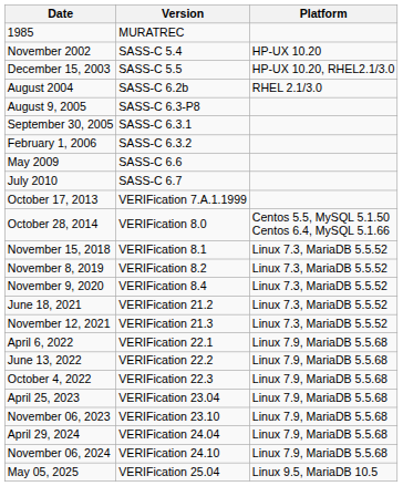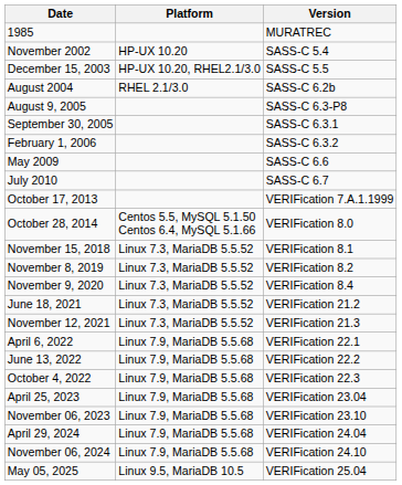 <table class="wikitable">
 <tr>
 <th>Date</th>
+<th>Platform</th>
 <th>Version</th>
-<th>Platform</th>
 </tr>
 <tr>
 <td>1985</td>
+<td></td>
 <td>MURATREC</td>
-<td></td>
 </tr>
 <tr>
 <td>November 2002</td>
+<td>HP-UX 10.20</td>
 <td>SASS-C 5.4</td>
-<td>HP-UX 10.20</td>
 </tr>
 <tr>
 <td>December 15, 2003</td>
+<td>HP-UX 10.20, RHEL2.1/3.0</td>
 <td>SASS-C 5.5</td>
-<td>HP-UX 10.20, RHEL2.1/3.0</td>
 </tr>
 <tr>
 <td>August 2004</td>
+<td>RHEL 2.1/3.0</td>
 <td>SASS-C 6.2b</td>
-<td>RHEL 2.1/3.0</td>
 </tr>
 <tr>
 <td>August 9, 2005</td>
+<td></td>
 <td>SASS-C 6.3-P8</td>
-<td></td>
 </tr>
 <tr>
 <td>September 30, 2005</td>
+<td></td>
 <td>SASS-C 6.3.1</td>
-<td></td>
 </tr>
 <tr>
 <td>February 1, 2006</td>
+<td></td>
 <td>SASS-C 6.3.2</td>
-<td></td>
 </tr>
 <tr>
 <td>May 2009</td>
+<td></td>
 <td>SASS-C 6.6</td>
-<td></td>
 </tr>
 <tr>
 <td>July 2010</td>
+<td></td>
 <td>SASS-C 6.7</td>
-<td></td>
 </tr>
 <tr>
 <td>October 17, 2013</td>
+<td></td>
 <td>VERIFication 7.A.1.1999</td>
-<td></td>
 </tr>
 <tr>
 <td>October 28, 2014</td>
+<td>Centos 5.5, MySQL 5.1.50<br>Centos 6.4, MySQL 5.1.66</td>
 <td>VERIFication 8.0</td>
-<td>Centos 5.5, MySQL 5.1.50<br>Centos 6.4, MySQL 5.1.66</td>
 </tr>
 <tr>
 <td>November 15, 2018</td>
+<td>Linux 7.3, MariaDB 5.5.52</td>
 <td>VERIFication 8.1</td>
-<td>Linux 7.3, MariaDB 5.5.52</td>
 </tr>
 <tr>
 <td>November 8, 2019</td>
+<td>Linux 7.3, MariaDB 5.5.52</td>
 <td>VERIFication 8.2</td>
-<td>Linux 7.3, MariaDB 5.5.52</td>
 </tr>
 <tr>
 <td>November 9, 2020</td>
+<td>Linux 7.3, MariaDB 5.5.52</td>
 <td>VERIFication 8.4</td>
-<td>Linux 7.3, MariaDB 5.5.52</td>
 </tr>
 <tr>
 <td>June 18, 2021</td>
+<td>Linux 7.3, MariaDB 5.5.52</td>
 <td>VERIFication 21.2</td>
-<td>Linux 7.3, MariaDB 5.5.52</td>
 </tr>
 <tr>
 <td>November 12, 2021</td>
+<td>Linux 7.3, MariaDB 5.5.52</td>
 <td>VERIFication 21.3</td>
-<td>Linux 7.3, MariaDB 5.5.52</td>
 </tr>
 <tr>
 <td>April 6, 2022</td>
+<td>Linux 7.9, MariaDB 5.5.68</td>
 <td>VERIFication 22.1</td>
-<td>Linux 7.9, MariaDB 5.5.68</td>
 </tr>
 <tr>
 <td>June 13, 2022</td>
+<td>Linux 7.9, MariaDB 5.5.68</td>
 <td>VERIFication 22.2</td>
-<td>Linux 7.9, MariaDB 5.5.68</td>
 </tr>
 <tr>
 <td>October 4, 2022</td>
+<td>Linux 7.9, MariaDB 5.5.68</td>
 <td>VERIFication 22.3</td>
-<td>Linux 7.9, MariaDB 5.5.68</td>
 </tr>
 <tr>
 <td>April 25, 2023</td>
+<td>Linux 7.9, MariaDB 5.5.68</td>
 <td>VERIFication 23.04</td>
-<td>Linux 7.9, MariaDB 5.5.68</td>
 </tr>
 <tr>
 <td>November 06, 2023</td>
+<td>Linux 7.9, MariaDB 5.5.68</td>
 <td>VERIFication 23.10</td>
-<td>Linux 7.9, MariaDB 5.5.68</td>
 </tr>
 <tr>
 <td>April 29, 2024</td>
+<td>Linux 7.9, MariaDB 5.5.68</td>
 <td>VERIFication 24.04</td>
-<td>Linux 7.9, MariaDB 5.5.68</td>
 </tr>
 <tr>
 <td>November 06, 2024</td>
+<td>Linux 7.9, MariaDB 5.5.68</td>
 <td>VERIFication 24.10</td>
-<td>Linux 7.9, MariaDB 5.5.68</td>
 </tr>
 <tr>
 <td>May 05, 2025</td>
+<td>Linux 9.5, MariaDB 10.5</td>
 <td>VERIFication 25.04</td>
-<td>Linux 9.5, MariaDB 10.5</td>
 </tr>
 </table>
